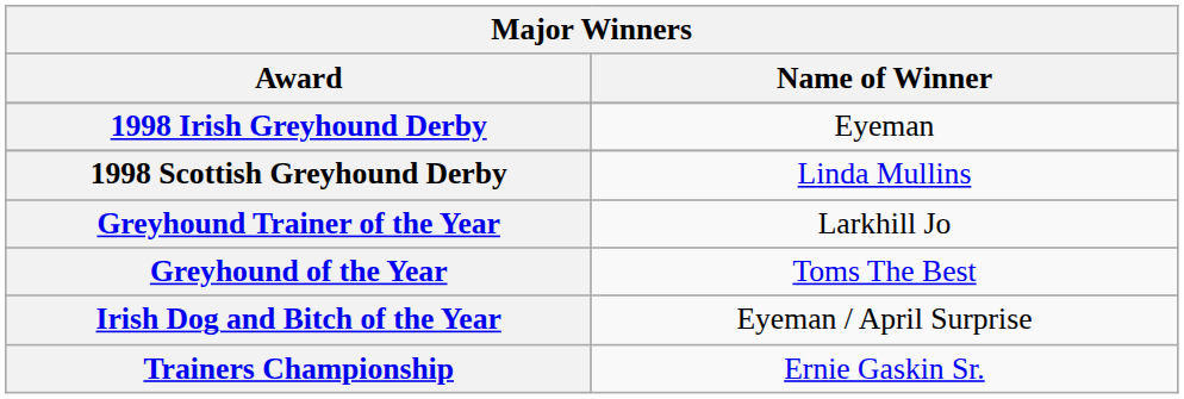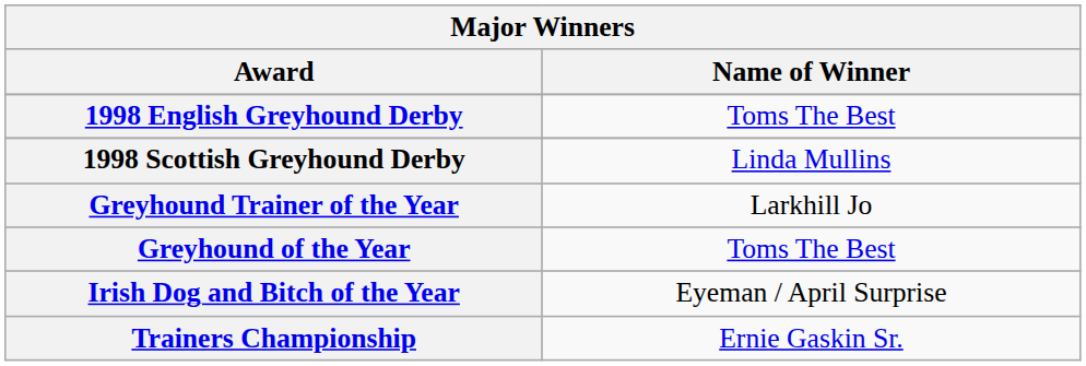 <table class="wikitable">
 <tr>
 <th colspan="2">Major Winners</th>
 </tr>
 <tr>
 <th width=300>Award</th>
 <th width=300>Name of Winner</th>
 </tr>
 <tr>
 </tr>
+<tr align=center>
+<th><a href='#'>1998 English Greyhound Derby</a></th>
+<td><a href='#'>Toms The Best</a></td>
+</tr>
 <tr>
-</tr>
-<tr align=center>
-<th><a href='#'>1998 Irish Greyhound Derby</a></th>
-<td>Eyeman </td>
 </tr>
 <tr>
 </tr>
 <tr align=center>
 <th>1998 Scottish Greyhound Derby</th>
 <td><a href='#'>Linda Mullins</a></td>
 </tr>
 <tr align=center>
 <th><a href='#'>Greyhound Trainer of the Year</a></th>
 <td>Larkhill Jo </td>
 </tr>
 <tr align=center>
 <th><a href='#'>Greyhound of the Year</a></th>
 <td><a href='#'>Toms The Best</a></td>
 </tr>
 <tr align=center>
 <th><a href='#'>Irish Dog and Bitch of the Year</a></th>
 <td>Eyeman / April Surprise</td>
 </tr>
 <tr align=center>
 <th><a href='#'>Trainers Championship</a></th>
 <td><a href='#'>Ernie Gaskin Sr.</a></td>
 </tr>
 </table>
